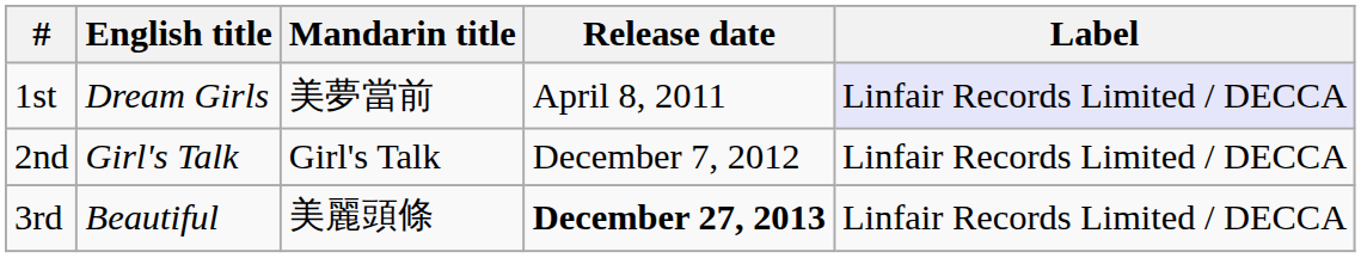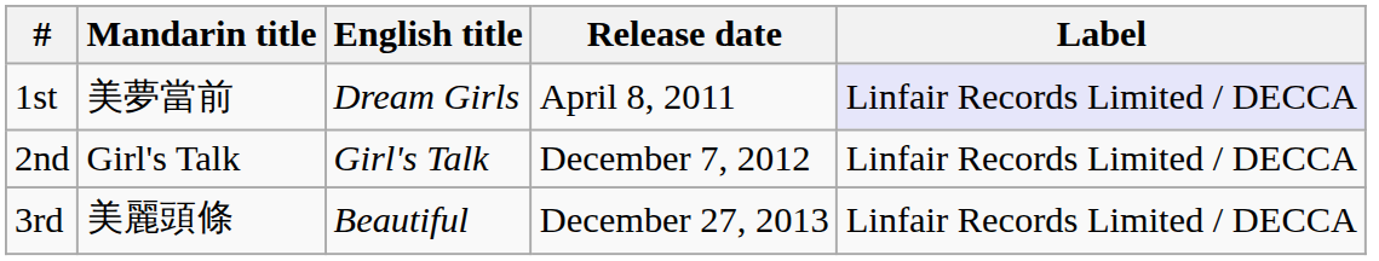 <table class="wikitable sortable">
 <tr>
 <th>#</th>
+<th>Mandarin title</th>
 <th>English title</th>
-<th>Mandarin title</th>
 <th>Release date</th>
 <th>Label</th>
 </tr>
 <tr>
 <td>1st</td>
+<td>美夢當前</td>
 <td><em>Dream Girls</em></td>
-<td>美夢當前</td>
 <td>April 8, 2011</td>
 <td style="background: lavender;">Linfair Records Limited / DECCA</td>
 </tr>
 <tr>
 <td>2nd</td>
+<td>Girl's Talk</td>
 <td><em>Girl's Talk</em></td>
-<td>Girl's Talk</td>
 <td>December 7, 2012</td>
 <td>Linfair Records Limited / DECCA</td>
 </tr>
 <tr>
 <td>3rd</td>
+<td>美麗頭條</td>
 <td><em>Beautiful</em></td>
-<td>美麗頭條</td>
-<td><strong>December 27, 2013</strong></td>
+<td>December 27, 2013</td>
 <td>Linfair Records Limited / DECCA</td>
 </tr>
 </table>
